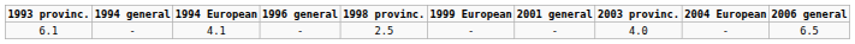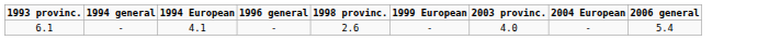 <table class="wikitable" style="text-align:center">
 <tr>
 <td><strong>1993 provinc.</strong></td>
 <td><strong>1994 general</strong></td>
 <td><strong>1994 European</strong></td>
 <td><strong>1996 general</strong></td>
 <td><strong>1998 provinc.</strong></td>
 <td><strong>1999 European</strong></td>
-<td><strong>2001 general</strong></td>
 <td><strong>2003 provinc.</strong></td>
 <td><strong>2004 European</strong></td>
 <td><strong>2006 general</strong></td>
 </tr>
 <tr>
 <td>6.1</td>
 <td>-</td>
 <td>4.1</td>
 <td>-</td>
-<td>2.5</td>
-<td>-</td>
+<td>2.6</td>
 <td>-</td>
 <td>4.0</td>
 <td>-</td>
-<td>6.5</td>
+<td>5.4</td>
 </tr>
 </table>
